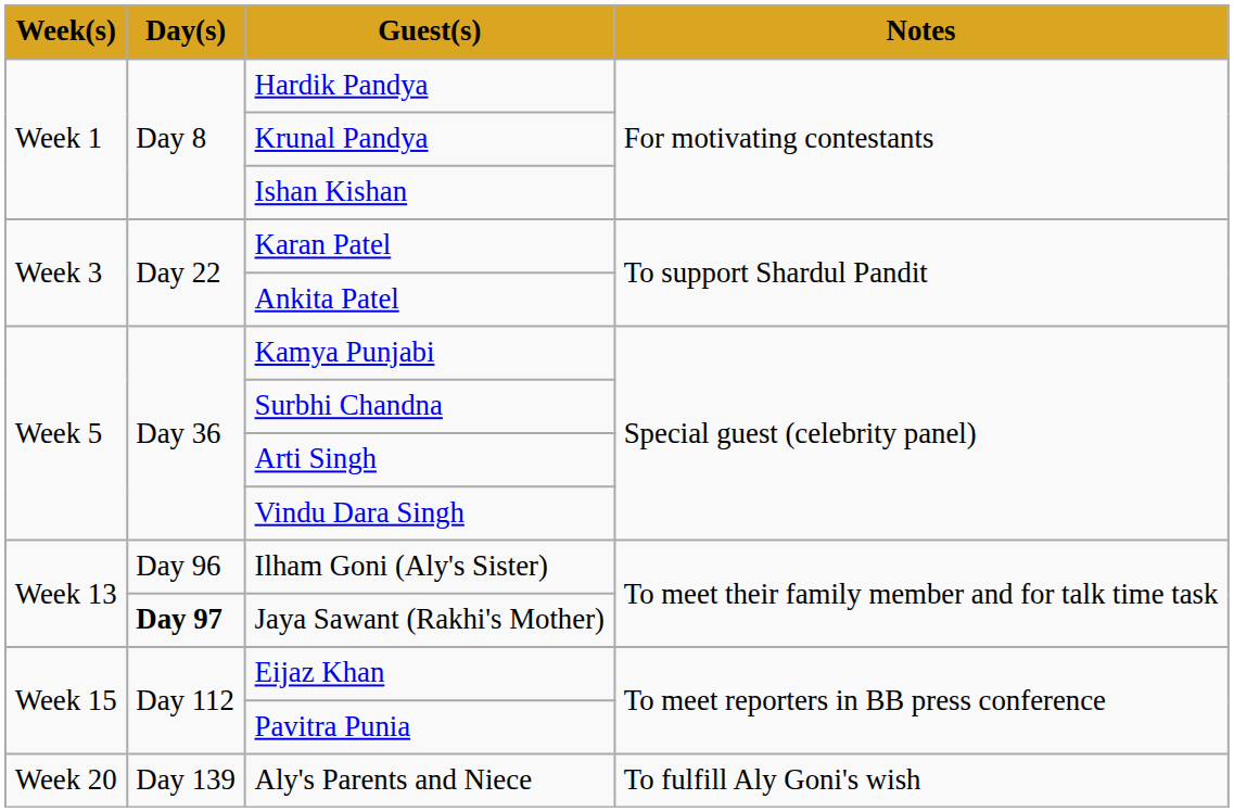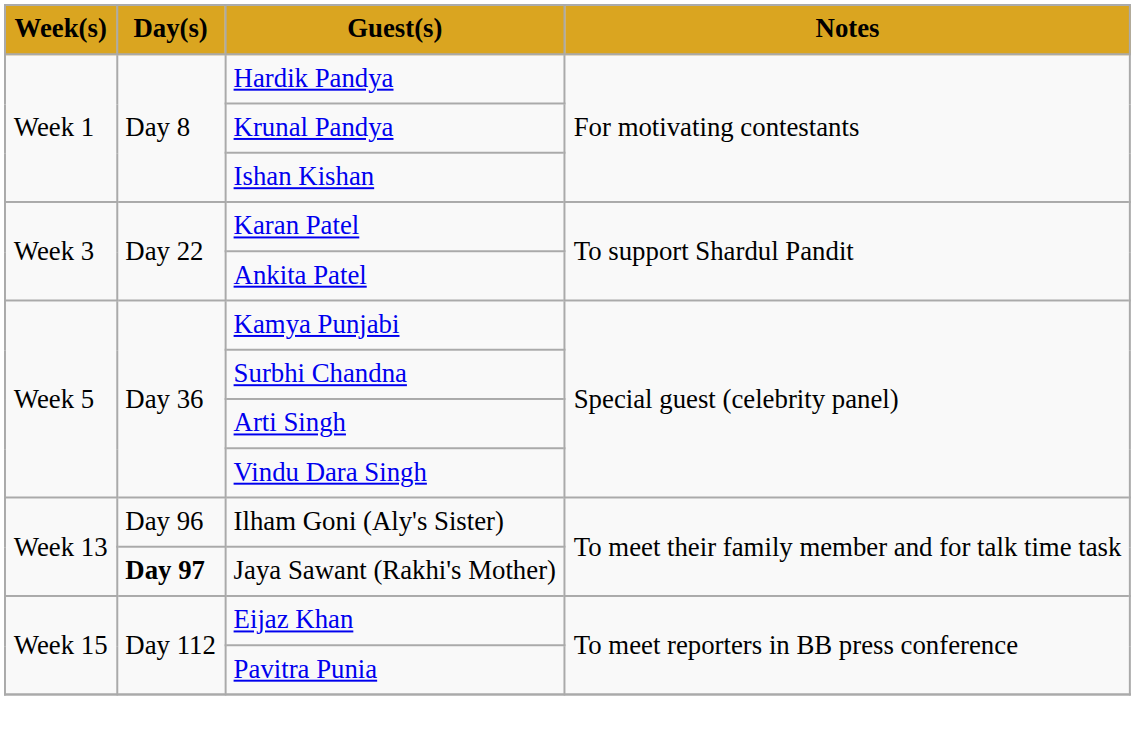 <table border="2" cellpadding="4" cellspacing="0" style="margin: 1em 1em 1em 0;font-size:85%; background: #f9f9f9; border: 1px #aaa solid; border-collapse: collapse;">
 <tr>
 <th style="background:#DAA520">Week(s)</th>
 <th style="background:#DAA520">Day(s)</th>
 <th style="background:#DAA520">Guest(s)</th>
 <th style="background:#DAA520">Notes</th>
 </tr>
 <tr>
 <td rowspan="3">Week 1</td>
 <td rowspan="3">Day 8</td>
 <td><a href='#'>Hardik Pandya</a></td>
 <td rowspan="3">For motivating contestants</td>
 </tr>
 <tr>
 <td><a href='#'>Krunal Pandya</a></td>
 </tr>
 <tr>
 <td><a href='#'>Ishan Kishan</a></td>
 </tr>
 <tr>
 <td rowspan="2">Week 3</td>
 <td rowspan="2">Day 22</td>
 <td><a href='#'>Karan Patel</a></td>
 <td rowspan="2">To support Shardul Pandit</td>
 </tr>
 <tr>
 <td><a href='#'>Ankita Patel</a></td>
 </tr>
 <tr>
 <td rowspan="4">Week 5</td>
 <td rowspan="4">Day 36</td>
 <td><a href='#'>Kamya Punjabi</a></td>
 <td rowspan="4">Special guest (celebrity panel)</td>
 </tr>
 <tr>
 <td><a href='#'>Surbhi Chandna</a></td>
 </tr>
 <tr>
 <td><a href='#'>Arti Singh</a></td>
 </tr>
 <tr>
 <td><a href='#'>Vindu Dara Singh</a></td>
 </tr>
 <tr>
 <td rowspan="2">Week 13</td>
 <td>Day 96</td>
 <td>Ilham Goni (Aly's Sister)</td>
 <td rowspan="2">To meet their family member and for talk time task</td>
 </tr>
 <tr>
 <td><strong>Day 97</strong></td>
 <td>Jaya Sawant (Rakhi's Mother)</td>
 </tr>
 <tr>
 <td rowspan="2">Week 15</td>
 <td rowspan="2">Day 112</td>
 <td><a href='#'>Eijaz Khan</a></td>
 <td rowspan="2">To meet reporters in BB press conference</td>
 </tr>
 <tr>
 <td><a href='#'>Pavitra Punia</a></td>
 </tr>
 <tr>
-<td>Week 20</td>
-<td>Day 139</td>
-<td>Aly's Parents and Niece</td>
-<td>To fulfill Aly Goni's wish</td>
-</tr>
-<tr>
 </tr>
 </table>
